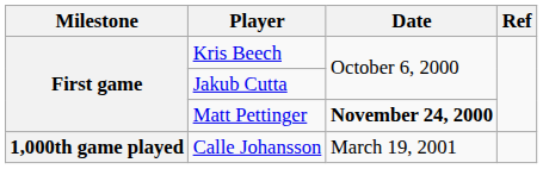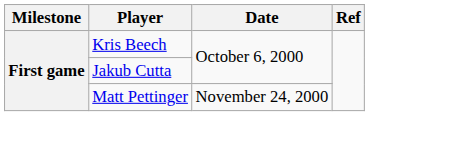 <table class="wikitable">
 <tr>
 <th scope="col">Milestone</th>
 <th scope="col">Player</th>
 <th scope="col">Date</th>
 <th scope="col">Ref</th>
 </tr>
 <tr>
 <th rowspan=3>First game</th>
 <td><a href='#'>Kris Beech</a></td>
 <td rowspan=2>October 6, 2000</td>
 <td rowspan=3></td>
 </tr>
 <tr>
 <td><a href='#'>Jakub Cutta</a></td>
 </tr>
 <tr>
 <td><a href='#'>Matt Pettinger</a></td>
-<td><strong>November 24, 2000</strong></td>
-</tr>
-<tr>
-<th>1,000th game played</th>
-<td><a href='#'>Calle Johansson</a></td>
-<td>March 19, 2001</td>
-<td></td>
+<td>November 24, 2000</td>
 </tr>
 </table>
